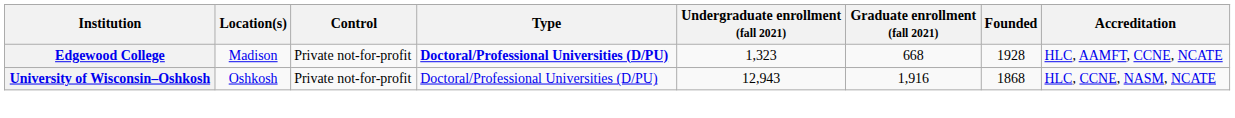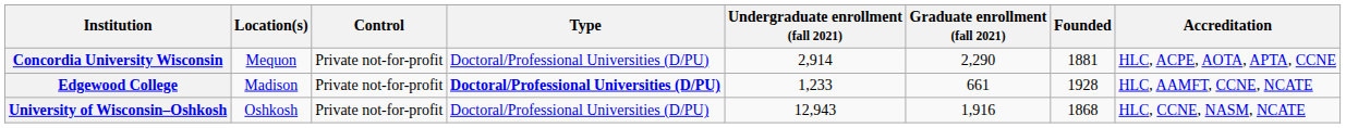 <table class="wikitable sortable plainrowheaders" style="text-align:left; width:100%; font-size:90%">
 <tr>
 </tr>
 <tr>
 <th scope="col">Institution</th>
 <th scope="col">Location(s)</th>
 <th scope="col">Control</th>
 <th scope="col">Type</th>
 <th scope="col">Undergraduate enrollment<br><small>(fall 2021)</small></th>
 <th scope="col">Graduate enrollment<br><small>(fall 2021)</small></th>
 <th scope="col">Founded</th>
 <th scope="col">Accreditation</th>
 </tr>
 <tr>
+<th scope="row"><a href='#'>Concordia University Wisconsin</a></th>
+<td align="center"><a href='#'>Mequon</a></td>
+<td>Private not-for-profit</td>
+<td><a href='#'>Doctoral/Professional Universities (D/PU)</a></td>
+<td align="center">2,914</td>
+<td align="center">2,290</td>
+<td align="center">1881</td>
+<td><a href='#'>HLC</a>, <a href='#'>ACPE</a>, <a href='#'>AOTA</a>, <a href='#'>APTA</a>, <a href='#'>CCNE</a></td>
+</tr>
+<tr>
 <th scope="row"><a href='#'>Edgewood College</a></th>
 <td align="center"><a href='#'>Madison</a></td>
 <td>Private not-for-profit</td>
 <td><strong><a href='#'>Doctoral/Professional Universities (D/PU)</a></strong></td>
-<td align="center">1,323</td>
-<td align="center">668</td>
+<td align="center">1,233</td>
+<td align="center">661</td>
 <td align="center">1928</td>
 <td><a href='#'>HLC</a>, <a href='#'>AAMFT</a>, <a href='#'>CCNE</a>, <a href='#'>NCATE</a></td>
 </tr>
 <tr>
 <th scope="row"><a href='#'>University of Wisconsin–Oshkosh</a></th>
 <td align="center"><a href='#'>Oshkosh</a></td>
 <td>Private not-for-profit</td>
 <td><a href='#'>Doctoral/Professional Universities (D/PU)</a></td>
 <td align="center">12,943</td>
 <td align="center">1,916</td>
 <td align="center">1868</td>
 <td><a href='#'>HLC</a>, <a href='#'>CCNE</a>, <a href='#'>NASM</a>, <a href='#'>NCATE</a></td>
 </tr>
 </table>
